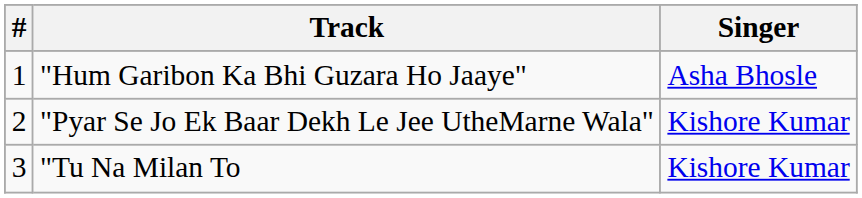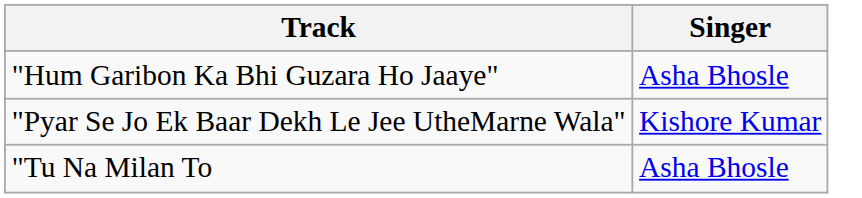 <table class="wikitable">
 <tr>
-<th>#</th>
 <th>Track</th>
 <th>Singer</th>
 </tr>
 <tr>
-<td>1</td>
 <td>"Hum Garibon Ka Bhi Guzara Ho Jaaye"</td>
 <td><a href='#'>Asha Bhosle</a></td>
 </tr>
 <tr>
-<td>2</td>
 <td>"Pyar Se Jo Ek Baar Dekh Le Jee UtheMarne Wala"</td>
 <td><a href='#'>Kishore Kumar</a></td>
 </tr>
 <tr>
-<td>3</td>
 <td>"Tu Na Milan To</td>
-<td><a href='#'>Kishore Kumar</a></td>
+<td><a href='#'>Asha Bhosle</a></td>
 </tr>
 </table>
